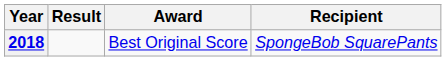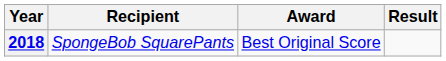 <table class="wikitable" style="text-align:center">
 <tr>
 <th>Year</th>
+<th>Recipient</th>
+<th>Award</th>
 <th>Result</th>
-<th>Award</th>
-<th>Recipient</th>
 </tr>
 <tr>
 <th><a href='#'>2018</a></th>
+<td><em><a href='#'>SpongeBob SquarePants</a></em></td>
+<td><a href='#'>Best Original Score</a></td>
 <td></td>
-<td><a href='#'>Best Original Score</a></td>
-<td><em><a href='#'>SpongeBob SquarePants</a></em></td>
 </tr>
 </table>
